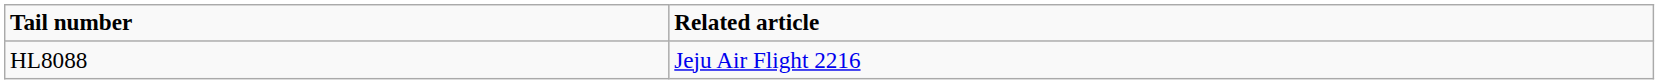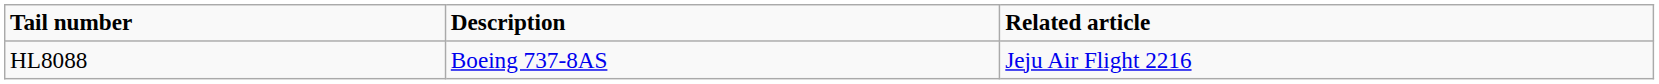 <table class="wikitable" width="90%">
 <tr>
 <td><strong>Tail number</strong></td>
+<td><strong>Description</strong></td>
 <td><strong>Related article</strong></td>
 </tr>
 <tr>
 <td>HL8088</td>
+<td><a href='#'>Boeing 737-8AS</a></td>
 <td><a href='#'>Jeju Air Flight 2216</a></td>
 </tr>
 </table>
